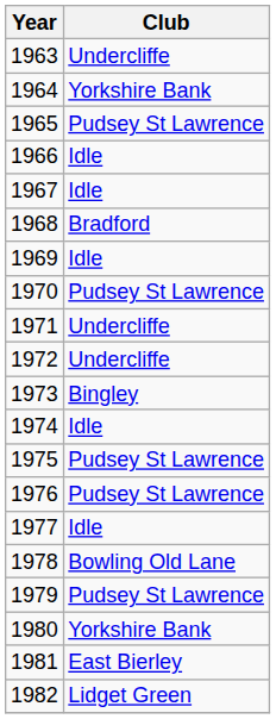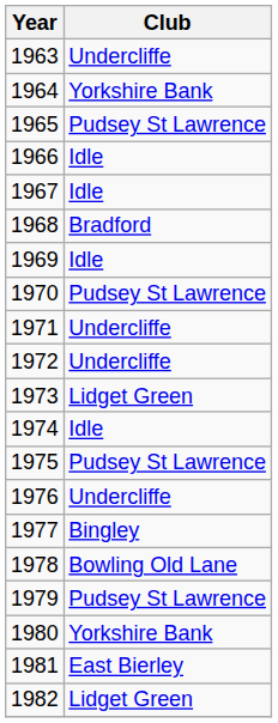 <table class="wikitable" style="font-size:85%">
 <tr>
 <th>Year</th>
 <th>Club</th>
 </tr>
 <tr>
 <td>1963</td>
 <td><a href='#'>Undercliffe</a></td>
 </tr>
 <tr>
 <td>1964</td>
 <td><a href='#'>Yorkshire Bank</a></td>
 </tr>
 <tr>
 <td>1965</td>
 <td><a href='#'>Pudsey St Lawrence</a></td>
 </tr>
 <tr>
 <td>1966</td>
 <td><a href='#'>Idle</a></td>
 </tr>
 <tr>
 <td>1967</td>
 <td><a href='#'>Idle</a></td>
 </tr>
 <tr>
 <td>1968</td>
 <td><a href='#'>Bradford</a></td>
 </tr>
 <tr>
 <td>1969</td>
 <td><a href='#'>Idle</a></td>
 </tr>
 <tr>
 <td>1970</td>
 <td><a href='#'>Pudsey St Lawrence</a></td>
 </tr>
 <tr>
 <td>1971</td>
 <td><a href='#'>Undercliffe</a></td>
 </tr>
 <tr>
 <td>1972</td>
 <td><a href='#'>Undercliffe</a></td>
 </tr>
 <tr>
 <td>1973</td>
-<td><a href='#'>Bingley</a></td>
+<td><a href='#'>Lidget Green</a></td>
 </tr>
 <tr>
 <td>1974</td>
 <td><a href='#'>Idle</a></td>
 </tr>
 <tr>
 <td>1975</td>
 <td><a href='#'>Pudsey St Lawrence</a></td>
 </tr>
 <tr>
 <td>1976</td>
-<td><a href='#'>Pudsey St Lawrence</a></td>
+<td><a href='#'>Undercliffe</a></td>
 </tr>
 <tr>
 <td>1977</td>
-<td><a href='#'>Idle</a></td>
+<td><a href='#'>Bingley</a></td>
 </tr>
 <tr>
 <td>1978</td>
 <td><a href='#'>Bowling Old Lane</a></td>
 </tr>
 <tr>
 <td>1979</td>
 <td><a href='#'>Pudsey St Lawrence</a></td>
 </tr>
 <tr>
 <td>1980</td>
 <td><a href='#'>Yorkshire Bank</a></td>
 </tr>
 <tr>
 <td>1981</td>
 <td><a href='#'>East Bierley</a></td>
 </tr>
 <tr>
 <td>1982</td>
 <td><a href='#'>Lidget Green</a></td>
 </tr>
 <tr>
 </tr>
 </table>
